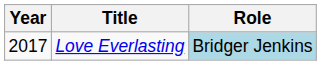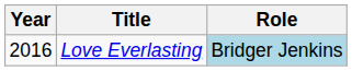 <table class="wikitable sortable">
 <tr>
 <th>Year</th>
 <th>Title</th>
 <th>Role</th>
 </tr>
 <tr>
-<td>2017</td>
+<td>2016</td>
 <td><em><a href='#'>Love Everlasting</a></em></td>
 <td style="background: lightblue;">Bridger Jenkins</td>
 </tr>
 </table>
